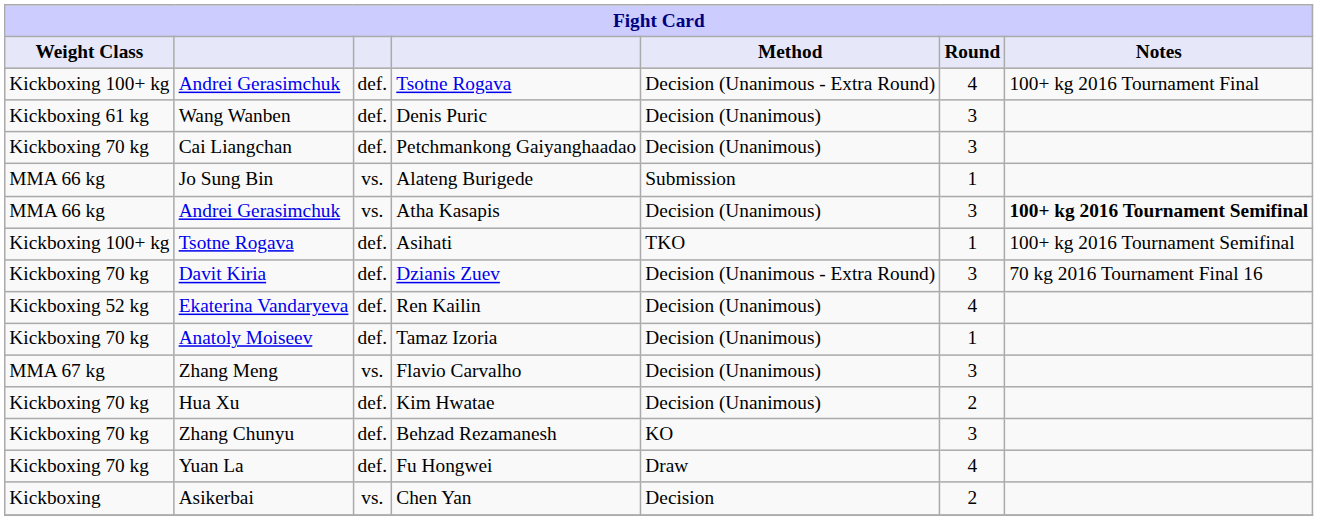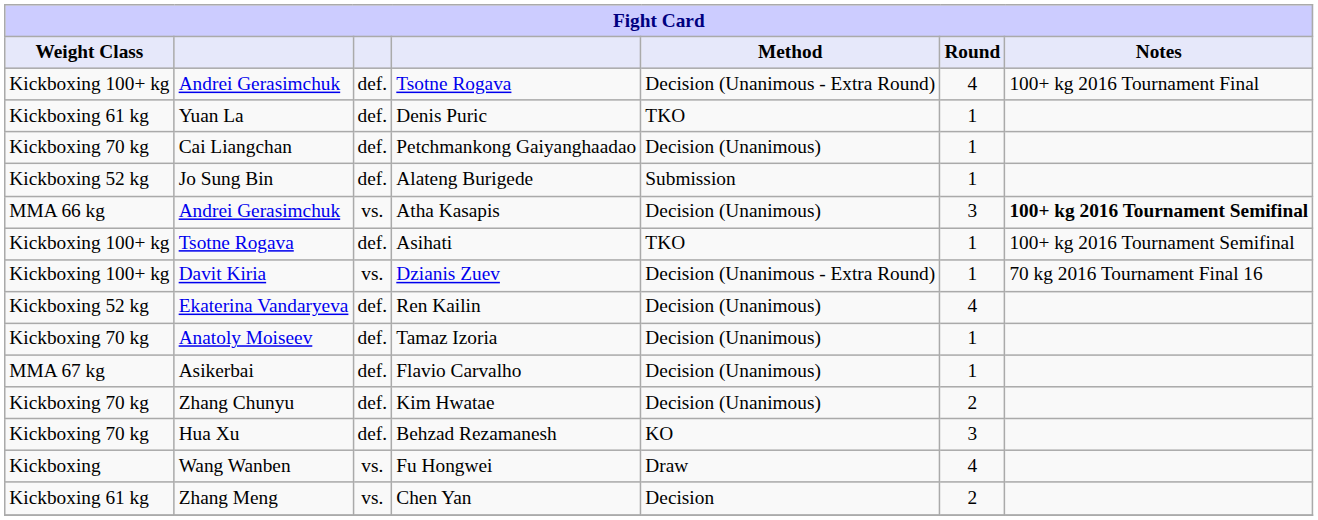 <table class="wikitable" style="font-size: 80%;">
 <tr>
 <th colspan="8" style="background-color: #ccf; color: #000080; text-align: center;"><strong>Fight Card</strong></th>
 </tr>
 <tr>
 <th colspan="1" style="background-color: #E6E8FA; color: #000000; text-align: center;">Weight Class</th>
 <th colspan="1" style="background-color: #E6E8FA; color: #000000; text-align: center;"></th>
 <th colspan="1" style="background-color: #E6E8FA; color: #000000; text-align: center;"></th>
 <th colspan="1" style="background-color: #E6E8FA; color: #000000; text-align: center;"></th>
 <th colspan="1" style="background-color: #E6E8FA; color: #000000; text-align: center;">Method</th>
 <th colspan="1" style="background-color: #E6E8FA; color: #000000; text-align: center;">Round</th>
 <th colspan="1" style="background-color: #E6E8FA; color: #000000; text-align: center;">Notes</th>
 </tr>
 <tr>
 <td>Kickboxing 100+ kg</td>
 <td> <a href='#'>Andrei Gerasimchuk</a></td>
 <td align=center>def.</td>
 <td> <a href='#'>Tsotne Rogava</a></td>
 <td>Decision (Unanimous - Extra Round)</td>
 <td align=center>4</td>
 <td>100+ kg 2016 Tournament Final</td>
 </tr>
 <tr>
 <td>Kickboxing 61 kg</td>
-<td> Wang Wanben</td>
+<td> Yuan La</td>
 <td align=center>def.</td>
 <td> Denis Puric</td>
-<td>Decision (Unanimous)</td>
-<td align=center>3</td>
+<td>TKO</td>
+<td align=center>1</td>
 <td></td>
 </tr>
 <tr>
 <td>Kickboxing 70 kg</td>
 <td> Cai Liangchan</td>
 <td align=center>def.</td>
 <td> Petchmankong Gaiyanghaadao</td>
 <td>Decision (Unanimous)</td>
-<td align=center>3</td>
+<td align=center>1</td>
 <td></td>
 </tr>
 <tr>
-<td>MMA 66 kg</td>
+<td>Kickboxing 52 kg</td>
 <td> Jo Sung Bin</td>
-<td align=center>vs.</td>
+<td align=center>def.</td>
 <td> Alateng Burigede</td>
 <td>Submission</td>
 <td align=center>1</td>
 <td></td>
 </tr>
 <tr>
 <td>MMA 66 kg</td>
 <td> <a href='#'>Andrei Gerasimchuk</a></td>
 <td align=center>vs.</td>
 <td> Atha Kasapis</td>
 <td>Decision (Unanimous)</td>
 <td align=center>3</td>
 <td><strong>100+ kg 2016 Tournament Semifinal</strong></td>
 </tr>
 <tr>
 <td>Kickboxing 100+ kg</td>
 <td> <a href='#'>Tsotne Rogava</a></td>
 <td align=center>def.</td>
 <td> Asihati</td>
 <td>TKO</td>
 <td align=center>1</td>
 <td>100+ kg 2016 Tournament Semifinal</td>
 </tr>
 <tr>
-<td>Kickboxing 70 kg</td>
+<td>Kickboxing 100+ kg</td>
 <td> <a href='#'>Davit Kiria</a></td>
-<td align=center>def.</td>
+<td align=center>vs.</td>
 <td> <a href='#'>Dzianis Zuev</a></td>
 <td>Decision (Unanimous - Extra Round)</td>
-<td align=center>3</td>
+<td align=center>1</td>
 <td>70 kg 2016 Tournament Final 16</td>
 </tr>
 <tr>
 <td>Kickboxing 52 kg</td>
 <td> <a href='#'>Ekaterina Vandaryeva</a></td>
 <td align=center>def.</td>
 <td> Ren Kailin</td>
 <td>Decision (Unanimous)</td>
 <td align=center>4</td>
 <td></td>
 </tr>
 <tr>
 <td>Kickboxing 70 kg</td>
 <td> <a href='#'>Anatoly Moiseev</a></td>
 <td align=center>def.</td>
 <td> Tamaz Izoria</td>
 <td>Decision (Unanimous)</td>
 <td align=center>1</td>
 <td></td>
 </tr>
 <tr>
 <td>MMA 67 kg</td>
-<td> Zhang Meng</td>
-<td align=center>vs.</td>
+<td> Asikerbai</td>
+<td align=center>def.</td>
 <td> Flavio Carvalho</td>
 <td>Decision (Unanimous)</td>
-<td align=center>3</td>
+<td align=center>1</td>
 <td></td>
 </tr>
 <tr>
 <td>Kickboxing 70 kg</td>
-<td> Hua Xu</td>
+<td> Zhang Chunyu</td>
 <td align=center>def.</td>
 <td> Kim Hwatae</td>
 <td>Decision (Unanimous)</td>
 <td align=center>2</td>
 <td></td>
 </tr>
 <tr>
 <td>Kickboxing 70 kg</td>
-<td> Zhang Chunyu</td>
+<td> Hua Xu</td>
 <td align=center>def.</td>
 <td> Behzad Rezamanesh</td>
 <td>KO</td>
 <td align=center>3</td>
 <td></td>
 </tr>
 <tr>
-<td>Kickboxing 70 kg</td>
-<td> Yuan La</td>
-<td align=center>def.</td>
+<td>Kickboxing</td>
+<td> Wang Wanben</td>
+<td align=center>vs.</td>
 <td> Fu Hongwei</td>
 <td>Draw</td>
 <td align=center>4</td>
 <td></td>
 </tr>
 <tr>
-<td>Kickboxing</td>
-<td> Asikerbai</td>
+<td>Kickboxing 61 kg</td>
+<td> Zhang Meng</td>
 <td align=center>vs.</td>
 <td> Chen Yan</td>
 <td>Decision</td>
 <td align=center>2</td>
 <td></td>
 </tr>
 <tr>
 </tr>
 </table>
